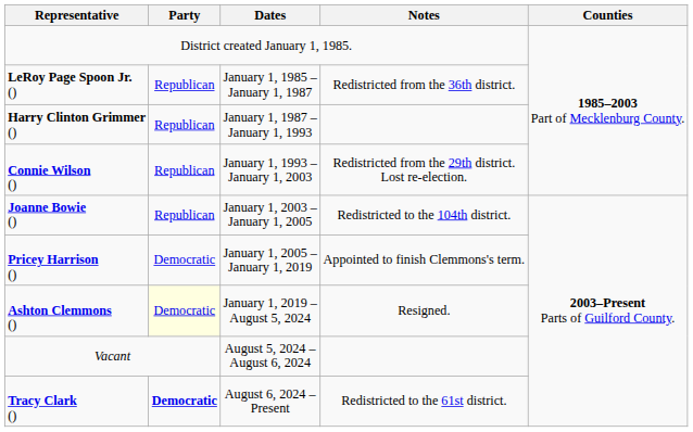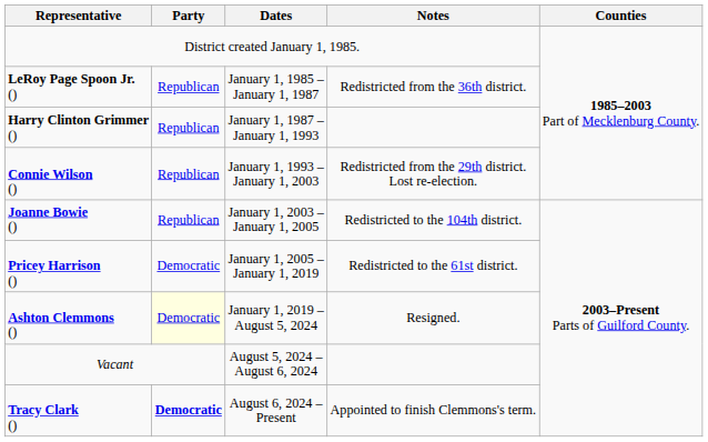 <table class=wikitable style="text-align:center">
 <tr>
 <th>Representative</th>
 <th>Party</th>
 <th>Dates</th>
 <th>Notes</th>
 <th>Counties</th>
 </tr>
 <tr style="height:3em">
 <td colspan=4>District created January 1, 1985.</td>
 <td rowspan=4><strong>1985–2003</strong> <br> Part of <a href='#'>Mecklenburg County</a>.</td>
 </tr>
 <tr style="height:3em">
 <td align=left><strong>LeRoy Page Spoon Jr.</strong><br>()</td>
 <td><a href='#'>Republican</a></td>
 <td nowrap>January 1, 1985 – <br> January 1, 1987</td>
 <td>Redistricted from the <a href='#'>36th</a> district.</td>
 </tr>
 <tr style="height:3em">
 <td align=left><strong>Harry Clinton Grimmer</strong><br>()</td>
 <td><a href='#'>Republican</a></td>
 <td nowrap>January 1, 1987 – <br> January 1, 1993</td>
 <td></td>
 </tr>
 <tr style="height:3em">
 <td align=left><br><strong><a href='#'>Connie Wilson</a></strong><br>()</td>
 <td><a href='#'>Republican</a></td>
 <td nowrap>January 1, 1993 – <br> January 1, 2003</td>
 <td>Redistricted from the <a href='#'>29th</a> district. <br> Lost re-election.</td>
 </tr>
 <tr style="height:3em">
 <td align=left><strong><a href='#'>Joanne Bowie</a></strong><br>()</td>
 <td><a href='#'>Republican</a></td>
 <td nowrap>January 1, 2003 – <br> January 1, 2005</td>
 <td>Redistricted to the <a href='#'>104th</a> district.</td>
 <td rowspan=5><strong>2003–Present</strong> <br> Parts of <a href='#'>Guilford County</a>.<br></td>
 </tr>
 <tr style="height:3em">
 <td align=left><br><strong><a href='#'>Pricey Harrison</a></strong><br>()</td>
 <td><a href='#'>Democratic</a></td>
 <td nowrap>January 1, 2005 – <br> January 1, 2019</td>
-<td>Appointed to finish Clemmons's term.</td>
+<td>Redistricted to the <a href='#'>61st</a> district.</td>
 </tr>
 <tr style="height:3em">
 <td align=left><br><strong><a href='#'>Ashton Clemmons</a></strong><br>()</td>
 <td style="background: lightyellow;"><a href='#'>Democratic</a></td>
 <td nowrap>January 1, 2019 – <br> August 5, 2024</td>
 <td>Resigned.</td>
 </tr>
 <tr style="height:3em">
 <td colspan=2 align=center><em>Vacant</em></td>
 <td nowrap>August 5, 2024 – <br> August 6, 2024</td>
 <td></td>
 </tr>
 <tr style="height:3em">
 <td align=left><br><strong><a href='#'>Tracy Clark</a></strong><br>()</td>
 <td><strong><a href='#'>Democratic</a></strong></td>
 <td nowrap>August 6, 2024 – <br> Present</td>
-<td>Redistricted to the <a href='#'>61st</a> district.</td>
+<td>Appointed to finish Clemmons's term.</td>
 </tr>
 </table>
